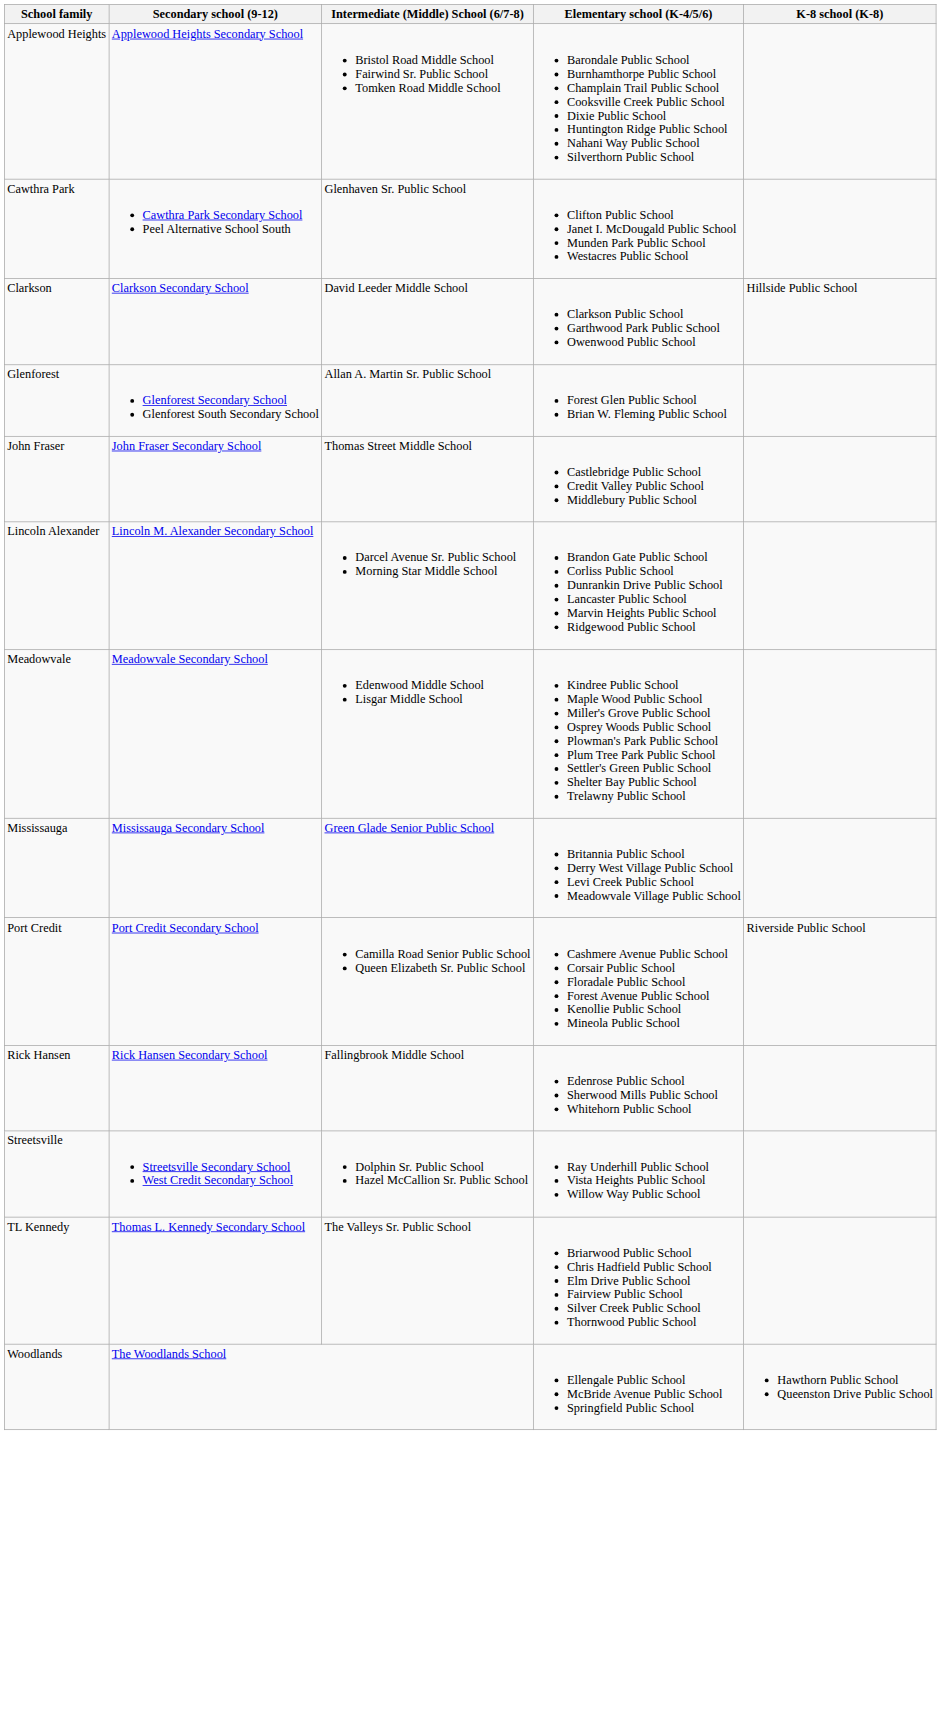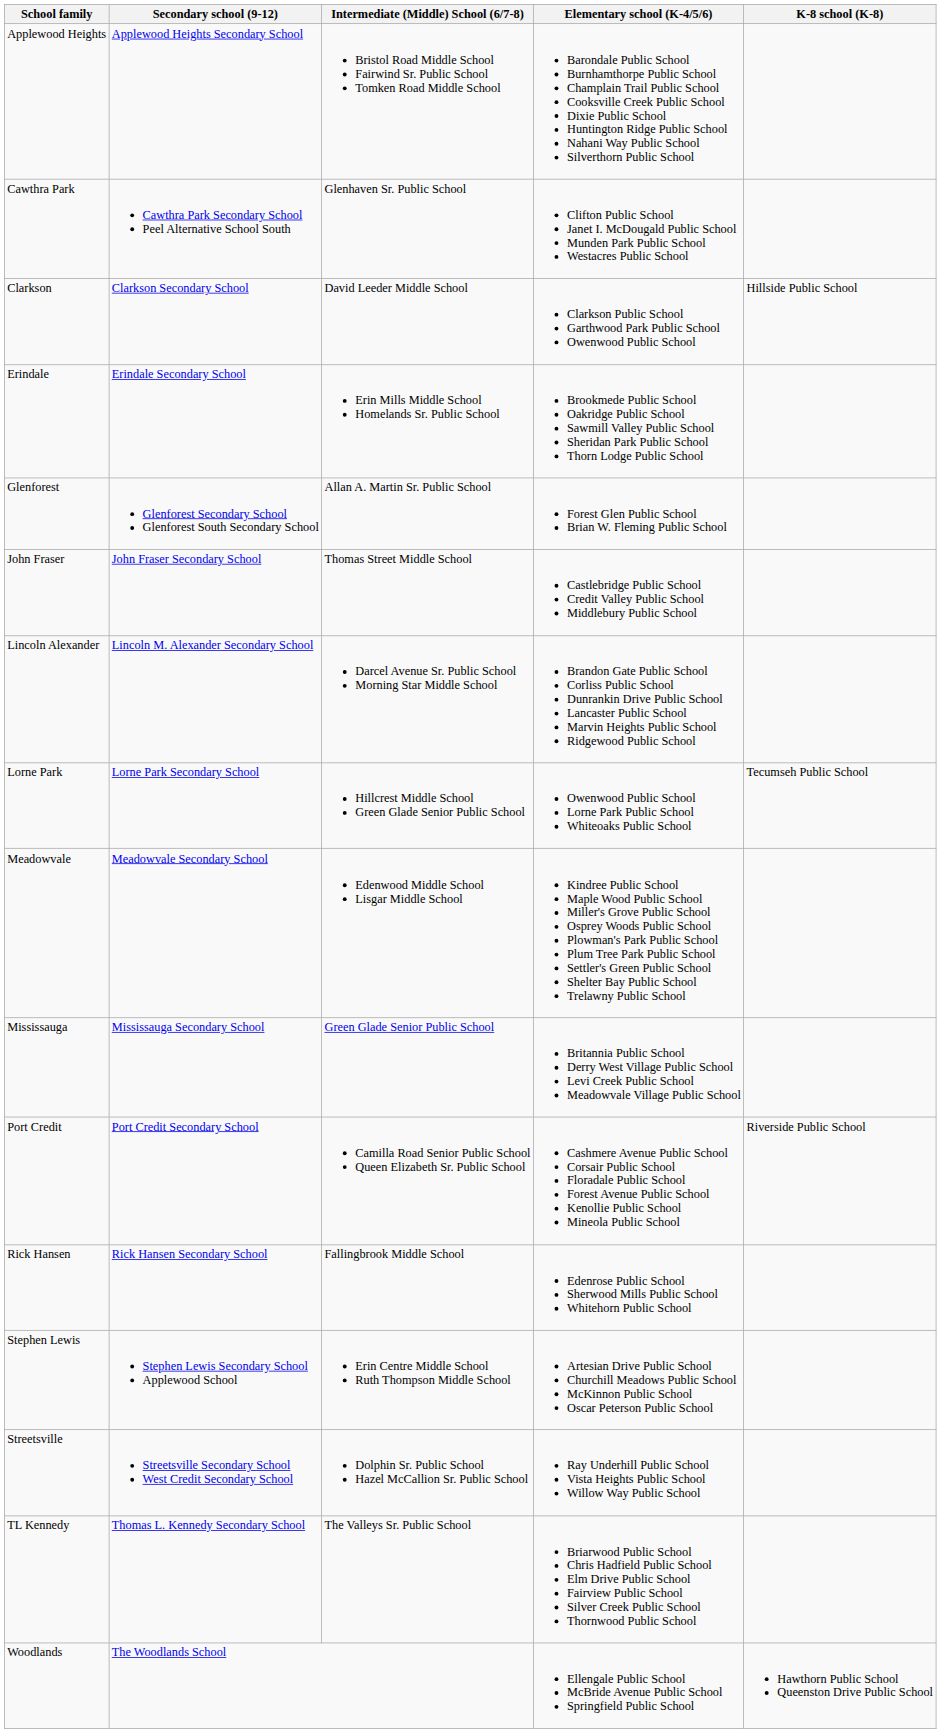 <table class="wikitable">
 <tr>
 <th>School family</th>
 <th>Secondary school  (9-12)</th>
 <th>Intermediate (Middle) School (6/7-8)</th>
 <th>Elementary school (K-4/5/6)</th>
 <th>K-8 school (K-8)</th>
 </tr>
 <tr valign="top">
 <td>Applewood Heights</td>
 <td><a href='#'>Applewood Heights Secondary School</a></td>
 <td><br><ul><li>Bristol Road Middle School</li><li>Fairwind Sr. Public School</li><li>Tomken Road Middle School</li></ul></td>
 <td><br><ul><li>Barondale Public School</li><li>Burnhamthorpe Public School</li><li>Champlain Trail Public School</li><li>Cooksville Creek Public School</li><li>Dixie Public School</li><li>Huntington Ridge Public School</li><li>Nahani Way Public School</li><li>Silverthorn Public School</li></ul></td>
 </tr>
 <tr valign="top">
 <td>Cawthra Park</td>
 <td><br><ul><li><a href='#'>Cawthra Park Secondary School</a></li><li>Peel Alternative School South</li></ul></td>
 <td>Glenhaven Sr. Public School</td>
 <td><br><ul><li>Clifton Public School</li><li>Janet I. McDougald Public School</li><li>Munden Park Public School</li><li>Westacres Public School</li></ul></td>
 <td></td>
 </tr>
 <tr valign="top">
 <td>Clarkson</td>
 <td><a href='#'>Clarkson Secondary School</a></td>
 <td>David Leeder Middle School</td>
 <td><br><ul><li>Clarkson Public School</li><li>Garthwood Park Public School</li><li>Owenwood Public School</li></ul></td>
 <td>Hillside Public School</td>
 </tr>
 <tr valign="top">
+<td>Erindale</td>
+<td><a href='#'>Erindale Secondary School</a></td>
+<td><br><ul><li>Erin Mills Middle School</li><li>Homelands Sr. Public School</li></ul></td>
+<td><br><ul><li>Brookmede Public School</li><li>Oakridge Public School</li><li>Sawmill Valley Public School</li><li>Sheridan Park Public School</li><li>Thorn Lodge Public School</li></ul></td>
+<td></td>
+</tr>
+<tr valign="top">
 <td>Glenforest</td>
 <td><br><ul><li><a href='#'>Glenforest Secondary School</a></li><li>Glenforest South Secondary School</li></ul></td>
 <td>Allan A. Martin Sr. Public School</td>
 <td><br><ul><li>Forest Glen Public School</li><li>Brian W. Fleming Public School</li></ul></td>
 <td></td>
 </tr>
 <tr valign="top">
 <td>John Fraser</td>
 <td><a href='#'>John Fraser Secondary School</a></td>
 <td>Thomas Street Middle School</td>
 <td><br><ul><li>Castlebridge Public School</li><li>Credit Valley Public School</li><li>Middlebury Public School</li></ul></td>
 <td></td>
 </tr>
 <tr valign="top">
 <td>Lincoln Alexander</td>
 <td><a href='#'>Lincoln M. Alexander Secondary School</a></td>
 <td><br><ul><li>Darcel Avenue Sr. Public School</li><li>Morning Star Middle School</li></ul></td>
 <td><br><ul><li>Brandon Gate Public School</li><li>Corliss Public School</li><li>Dunrankin Drive Public School</li><li>Lancaster Public School</li><li>Marvin Heights Public School</li><li>Ridgewood Public School</li></ul></td>
 <td></td>
+</tr>
+<tr valign="top">
+<td>Lorne Park</td>
+<td><a href='#'>Lorne Park Secondary School</a></td>
+<td><br><ul><li>Hillcrest Middle School</li><li>Green Glade Senior Public School</li></ul></td>
+<td><br><ul><li>Owenwood Public School</li><li>Lorne Park Public School</li><li>Whiteoaks Public School</li></ul></td>
+<td>Tecumseh Public School</td>
 </tr>
 <tr valign="top">
 <td>Meadowvale</td>
 <td><a href='#'>Meadowvale Secondary School</a></td>
 <td><br><ul><li>Edenwood Middle School</li><li>Lisgar Middle School</li></ul></td>
 <td><br><ul><li>Kindree Public School</li><li>Maple Wood Public School</li><li>Miller's Grove Public School</li><li>Osprey Woods Public School</li><li>Plowman's Park Public School</li><li>Plum Tree Park Public School</li><li>Settler's Green Public School</li><li>Shelter Bay Public School</li><li>Trelawny Public School</li></ul></td>
 <td></td>
 </tr>
 <tr valign="top">
 <td>Mississauga</td>
 <td><a href='#'>Mississauga Secondary School</a></td>
 <td><a href='#'>Green Glade Senior Public School</a></td>
 <td><br><ul><li>Britannia Public School</li><li>Derry West Village Public School</li><li>Levi Creek Public School</li><li>Meadowvale Village Public School</li></ul></td>
 <td></td>
 </tr>
 <tr valign="top">
 <td>Port Credit</td>
 <td><a href='#'>Port Credit Secondary School</a></td>
 <td><br><ul><li>Camilla Road Senior Public School</li><li>Queen Elizabeth Sr. Public School</li></ul></td>
 <td><br><ul><li>Cashmere Avenue Public School</li><li>Corsair Public School</li><li>Floradale Public School</li><li>Forest Avenue Public School</li><li>Kenollie Public School</li><li>Mineola Public School</li></ul></td>
 <td>Riverside Public School</td>
 </tr>
 <tr valign="top">
 <td>Rick Hansen</td>
 <td><a href='#'>Rick Hansen Secondary School</a></td>
 <td>Fallingbrook Middle School</td>
 <td><br><ul><li>Edenrose Public School</li><li>Sherwood Mills Public School</li><li>Whitehorn Public School</li></ul></td>
 <td></td>
 </tr>
 <tr valign="top">
+<td>Stephen Lewis</td>
+<td><br><ul><li><a href='#'>Stephen Lewis Secondary School</a></li><li>Applewood School</li></ul></td>
+<td><br><ul><li>Erin Centre Middle School</li><li>Ruth Thompson Middle School</li></ul></td>
+<td><br><ul><li>Artesian Drive Public School</li><li>Churchill Meadows Public School</li><li>McKinnon Public School</li><li>Oscar Peterson Public School</li></ul></td>
+<td></td>
+</tr>
+<tr valign="top">
 <td>Streetsville</td>
 <td><br><ul><li><a href='#'>Streetsville Secondary School</a></li><li><a href='#'>West Credit Secondary School</a></li></ul></td>
 <td><br><ul><li>Dolphin Sr. Public School</li><li>Hazel McCallion Sr. Public School</li></ul></td>
 <td><br><ul><li>Ray Underhill Public School</li><li>Vista Heights Public School</li><li>Willow Way Public School</li></ul></td>
 <td></td>
 </tr>
 <tr valign="top">
 <td>TL Kennedy</td>
 <td><a href='#'>Thomas L. Kennedy Secondary School</a></td>
 <td>The Valleys Sr. Public School</td>
 <td><br><ul><li>Briarwood Public School</li><li>Chris Hadfield Public School</li><li>Elm Drive Public School</li><li>Fairview Public School</li><li>Silver Creek Public School</li><li>Thornwood Public School</li></ul></td>
 <td></td>
 </tr>
 <tr valign="top">
 <td>Woodlands</td>
 <td colspan=2><a href='#'>The Woodlands School</a></td>
 <td><br><ul><li>Ellengale Public School</li><li>McBride Avenue Public School</li><li>Springfield Public School</li></ul></td>
 <td><br><ul><li>Hawthorn Public School</li><li>Queenston Drive Public School</li></ul></td>
 </tr>
 </table>
